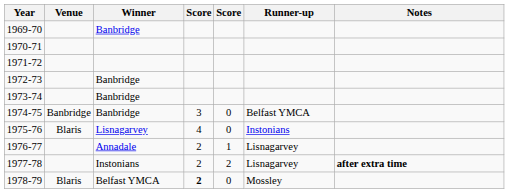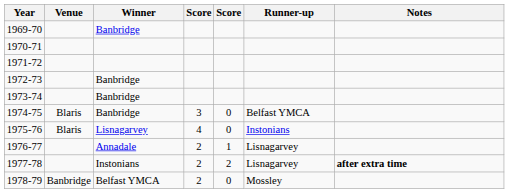 <table class="wikitable">
 <tr>
 <th>Year</th>
 <th>Venue</th>
 <th width="130">Winner</th>
 <th>Score</th>
 <th>Score</th>
 <th width="130">Runner-up</th>
 <th width="250">Notes</th>
 </tr>
 <tr>
 <td align="center">1969-70</td>
 <td align="center"></td>
 <td><a href='#'>Banbridge</a></td>
 <td align="center"></td>
 <td align="center"></td>
 <td></td>
 <td></td>
 </tr>
 <tr>
 <td align="center">1970-71</td>
 <td align="center"></td>
 <td></td>
 <td align="center"></td>
 <td align="center"></td>
 <td></td>
 <td></td>
 </tr>
 <tr>
 <td align="center">1971-72</td>
 <td align="center"></td>
 <td></td>
 <td align="center"></td>
 <td align="center"></td>
 <td></td>
 <td></td>
 </tr>
 <tr>
 <td align="center">1972-73</td>
 <td align="center"></td>
 <td>Banbridge</td>
 <td align="center"></td>
 <td align="center"></td>
 <td></td>
 <td></td>
 </tr>
 <tr>
 <td align="center">1973-74</td>
 <td align="center"></td>
 <td>Banbridge</td>
 <td align="center"></td>
 <td align="center"></td>
 <td></td>
 <td></td>
 </tr>
 <tr>
 <td align="center">1974-75</td>
-<td align="center">Banbridge</td>
+<td align="center">Blaris</td>
 <td>Banbridge</td>
 <td align="center">3</td>
 <td align="center">0</td>
 <td>Belfast YMCA</td>
 <td></td>
 </tr>
 <tr>
 <td align="center">1975-76</td>
 <td align="center">Blaris</td>
 <td><a href='#'>Lisnagarvey</a></td>
 <td align="center">4</td>
 <td align="center">0</td>
 <td><a href='#'>Instonians</a></td>
 <td></td>
 </tr>
 <tr>
 <td align="center">1976-77</td>
 <td align="center"></td>
 <td><a href='#'>Annadale</a></td>
 <td align="center">2</td>
 <td align="center">1</td>
 <td>Lisnagarvey</td>
 <td></td>
 </tr>
 <tr>
 <td align="center">1977-78</td>
 <td align="center"></td>
 <td>Instonians</td>
 <td align="center">2</td>
 <td align="center">2</td>
 <td>Lisnagarvey</td>
 <td><strong>after extra time</strong></td>
 </tr>
 <tr>
 <td align="center">1978-79</td>
-<td align="center">Blaris</td>
+<td align="center">Banbridge</td>
 <td>Belfast YMCA</td>
-<td align="center"><strong>2</strong></td>
+<td align="center">2</td>
 <td align="center">0</td>
 <td>Mossley</td>
 <td></td>
 </tr>
 </table>
